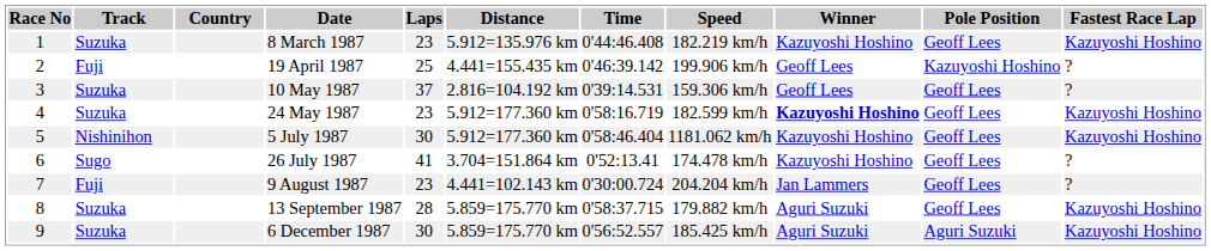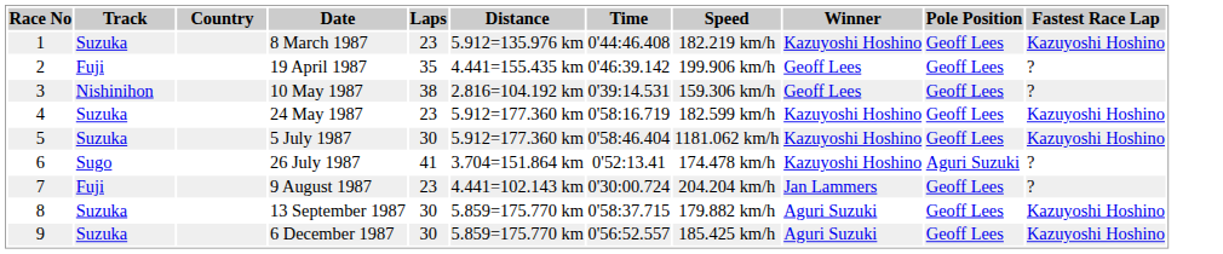 <table border="0" style="border: 1px solid #999; background-color:#FFFFFF; text-align:center">
 <tr align="center" style="background:#CCCCCC;">
 <th>Race No</th>
 <th>Track</th>
 <th>Country</th>
 <th>Date</th>
 <th>Laps</th>
 <th>Distance</th>
 <th>Time</th>
 <th>Speed</th>
 <th>Winner</th>
 <th>Pole Position</th>
 <th>Fastest Race Lap</th>
 </tr>
 <tr style="background:#EFEFEF;">
 <td>1</td>
 <td align="left" width="90"><a href='#'>Suzuka</a></td>
 <td align="left" width="80"></td>
 <td align="left">8 March 1987</td>
 <td>23</td>
 <td>5.912=135.976 km</td>
 <td>0'44:46.408</td>
 <td>182.219 km/h</td>
 <td align="left"><a href='#'>Kazuyoshi Hoshino</a></td>
 <td align="left"><a href='#'>Geoff Lees</a></td>
 <td align="left"><a href='#'>Kazuyoshi Hoshino</a></td>
 </tr>
 <tr>
 <td>2</td>
 <td align="left"><a href='#'>Fuji</a></td>
 <td align="left"></td>
 <td align="left">19 April 1987</td>
-<td>25</td>
+<td>35</td>
 <td>4.441=155.435 km</td>
 <td>0'46:39.142</td>
 <td>199.906 km/h</td>
 <td align="left"><a href='#'>Geoff Lees</a></td>
-<td align="left"><a href='#'>Kazuyoshi Hoshino</a></td>
+<td align="left"><a href='#'>Geoff Lees</a></td>
 <td align="left">?</td>
 </tr>
 <tr style="background:#EFEFEF;">
 <td>3</td>
-<td align="left"><a href='#'>Suzuka</a></td>
+<td align="left"><a href='#'>Nishinihon</a></td>
 <td align="left"></td>
 <td align="left">10 May 1987</td>
-<td>37</td>
+<td>38</td>
 <td>2.816=104.192 km</td>
 <td>0'39:14.531</td>
 <td>159.306 km/h</td>
 <td align="left"><a href='#'>Geoff Lees</a></td>
 <td align="left"><a href='#'>Geoff Lees</a></td>
 <td align="left">?</td>
 </tr>
 <tr>
 <td>4</td>
 <td align="left"><a href='#'>Suzuka</a></td>
 <td align="left"></td>
 <td align="left">24 May 1987</td>
 <td>23</td>
 <td>5.912=177.360 km</td>
 <td>0'58:16.719</td>
 <td>182.599 km/h</td>
-<td align="left"><strong><a href='#'>Kazuyoshi Hoshino</a></strong></td>
+<td align="left"><a href='#'>Kazuyoshi Hoshino</a></td>
 <td align="left"><a href='#'>Geoff Lees</a></td>
 <td align="left"><a href='#'>Kazuyoshi Hoshino</a></td>
 </tr>
 <tr style="background:#EFEFEF;">
 <td>5</td>
-<td align="left"><a href='#'>Nishinihon</a></td>
+<td align="left"><a href='#'>Suzuka</a></td>
 <td align="left"></td>
 <td align="left">5 July 1987</td>
 <td>30</td>
 <td>5.912=177.360 km</td>
 <td>0'58:46.404</td>
 <td>1181.062 km/h</td>
 <td align="left"><a href='#'>Kazuyoshi Hoshino</a></td>
 <td align="left"><a href='#'>Geoff Lees</a></td>
 <td align="left"><a href='#'>Kazuyoshi Hoshino</a></td>
 </tr>
 <tr>
 <td>6</td>
 <td align="left"><a href='#'>Sugo</a></td>
 <td align="left"></td>
 <td align="left">26 July 1987</td>
 <td>41</td>
 <td>3.704=151.864 km</td>
 <td>0'52:13.41</td>
 <td>174.478 km/h</td>
 <td align="left"><a href='#'>Kazuyoshi Hoshino</a></td>
-<td align="left"><a href='#'>Geoff Lees</a></td>
+<td align="left"><a href='#'>Aguri Suzuki</a></td>
 <td align="left">?</td>
 </tr>
 <tr style="background:#EFEFEF;">
 <td>7</td>
 <td align="left"><a href='#'>Fuji</a></td>
 <td align="left"></td>
 <td align="left">9 August 1987</td>
 <td>23</td>
 <td>4.441=102.143 km</td>
 <td>0'30:00.724</td>
 <td>204.204 km/h</td>
 <td align="left"><a href='#'>Jan Lammers</a></td>
 <td align="left"><a href='#'>Geoff Lees</a></td>
 <td align="left">?</td>
 </tr>
 <tr>
 <td>8</td>
 <td align="left"><a href='#'>Suzuka</a></td>
 <td align="left"></td>
 <td align="left">13 September 1987</td>
-<td>28</td>
+<td>30</td>
 <td>5.859=175.770 km</td>
 <td>0'58:37.715</td>
 <td>179.882 km/h</td>
 <td align="left"><a href='#'>Aguri Suzuki</a></td>
 <td align="left"><a href='#'>Geoff Lees</a></td>
 <td align="left"><a href='#'>Kazuyoshi Hoshino</a></td>
 </tr>
 <tr style="background:#EFEFEF;">
 <td>9</td>
 <td align="left"><a href='#'>Suzuka</a></td>
 <td align="left"></td>
 <td align="left">6 December 1987</td>
 <td>30</td>
 <td>5.859=175.770 km</td>
 <td>0'56:52.557</td>
 <td>185.425 km/h</td>
 <td align="left"><a href='#'>Aguri Suzuki</a></td>
-<td align="left"><a href='#'>Aguri Suzuki</a></td>
+<td align="left"><a href='#'>Geoff Lees</a></td>
 <td align="left"><a href='#'>Kazuyoshi Hoshino</a></td>
 </tr>
 </table>
